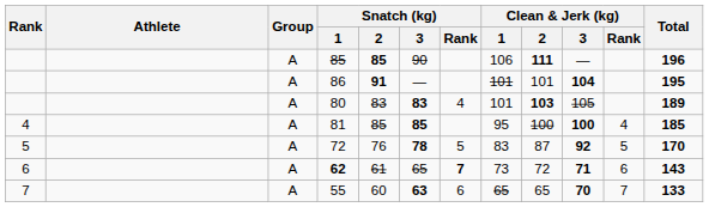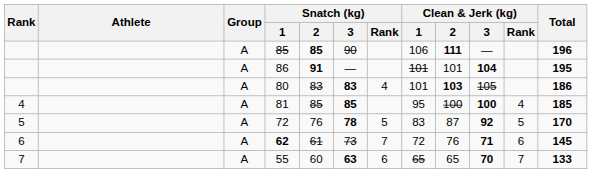 <table class = "wikitable" style="text-align:center;">
 <tr>
 <th rowspan=2 width=40>Rank</th>
 <th rowspan=2 width=250>Athlete</th>
 <th rowspan=2 width=50>Group</th>
 <th colspan=4>Snatch (kg)</th>
 <th colspan=4>Clean & Jerk (kg)</th>
 <th rowspan=2 width=60>Total</th>
 </tr>
 <tr>
 <th width=40>1</th>
 <th width=40>2</th>
 <th width=40>3</th>
 <th width=40>Rank</th>
 <th width=40>1</th>
 <th width=40>2</th>
 <th width=40>3</th>
 <th width=40>Rank</th>
 </tr>
 <tr>
 <td></td>
 <td align=left></td>
 <td>A</td>
 <td><s>85</s></td>
 <td><strong>85</strong></td>
 <td><s>90</s></td>
 <td></td>
 <td>106</td>
 <td><strong>111</strong></td>
 <td>—</td>
 <td></td>
 <td><strong>196</strong></td>
 </tr>
 <tr>
 <td></td>
 <td align=left></td>
 <td>A</td>
 <td>86</td>
 <td><strong>91</strong></td>
 <td>—</td>
 <td></td>
 <td><s>101</s></td>
 <td>101</td>
 <td><strong>104</strong></td>
 <td></td>
 <td><strong>195</strong></td>
 </tr>
 <tr>
 <td></td>
 <td align=left></td>
 <td>A</td>
 <td>80</td>
 <td><s>83</s></td>
 <td><strong>83</strong></td>
 <td>4</td>
 <td>101</td>
 <td><strong>103</strong></td>
 <td><s>105</s></td>
 <td></td>
-<td><strong>189</strong></td>
+<td><strong>186</strong></td>
 </tr>
 <tr>
 <td>4</td>
 <td align=left></td>
 <td>A</td>
 <td>81</td>
 <td><s>85</s></td>
 <td><strong>85</strong></td>
 <td></td>
 <td>95</td>
 <td><s>100</s></td>
 <td><strong>100</strong></td>
 <td>4</td>
 <td><strong>185</strong></td>
 </tr>
 <tr>
 <td>5</td>
 <td align=left></td>
 <td>A</td>
 <td>72</td>
 <td>76</td>
 <td><strong>78</strong></td>
 <td>5</td>
 <td>83</td>
 <td>87</td>
 <td><strong>92</strong></td>
 <td>5</td>
 <td><strong>170</strong></td>
 </tr>
 <tr>
 <td>6</td>
 <td align=left></td>
 <td>A</td>
 <td><strong>62</strong></td>
 <td><s>61</s></td>
-<td><s>65</s></td>
-<td><strong>7</strong></td>
-<td>73</td>
+<td><s>73</s></td>
+<td>7</td>
 <td>72</td>
+<td>76</td>
 <td><strong>71</strong></td>
 <td>6</td>
-<td><strong>143</strong></td>
+<td><strong>145</strong></td>
 </tr>
 <tr>
 <td>7</td>
 <td align=left></td>
 <td>A</td>
 <td>55</td>
 <td>60</td>
 <td><strong>63</strong></td>
 <td>6</td>
 <td><s>65</s></td>
 <td>65</td>
 <td><strong>70</strong></td>
 <td>7</td>
 <td><strong>133</strong></td>
 </tr>
 </table>
